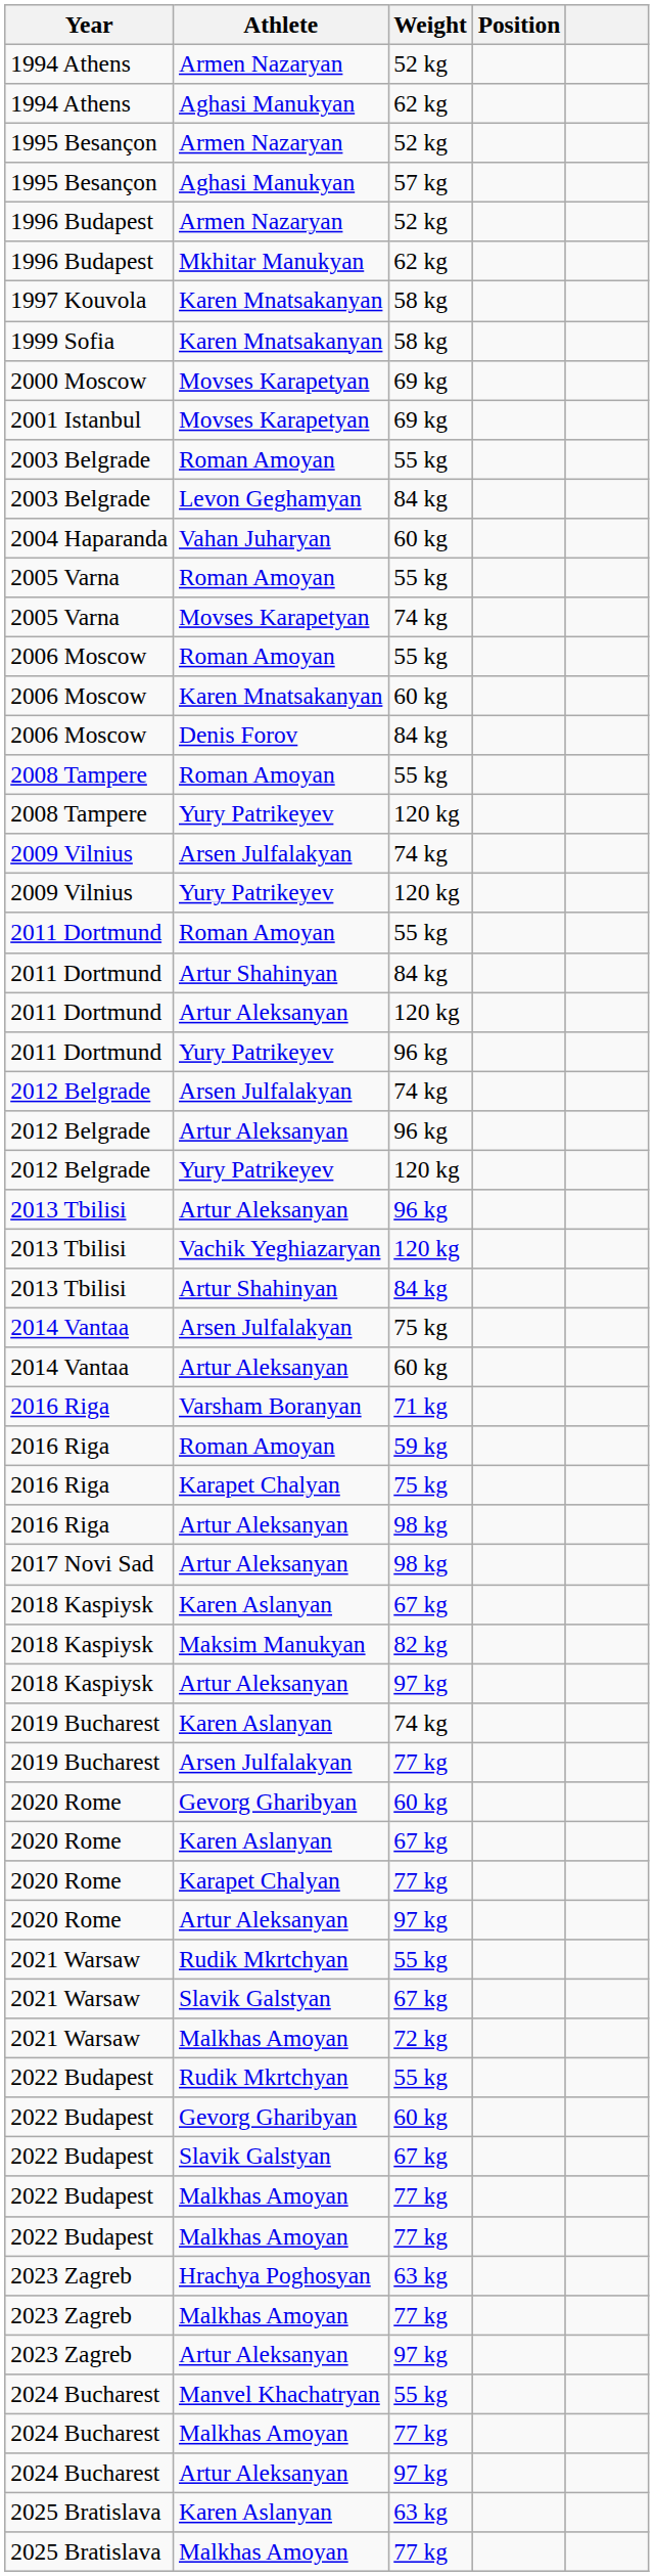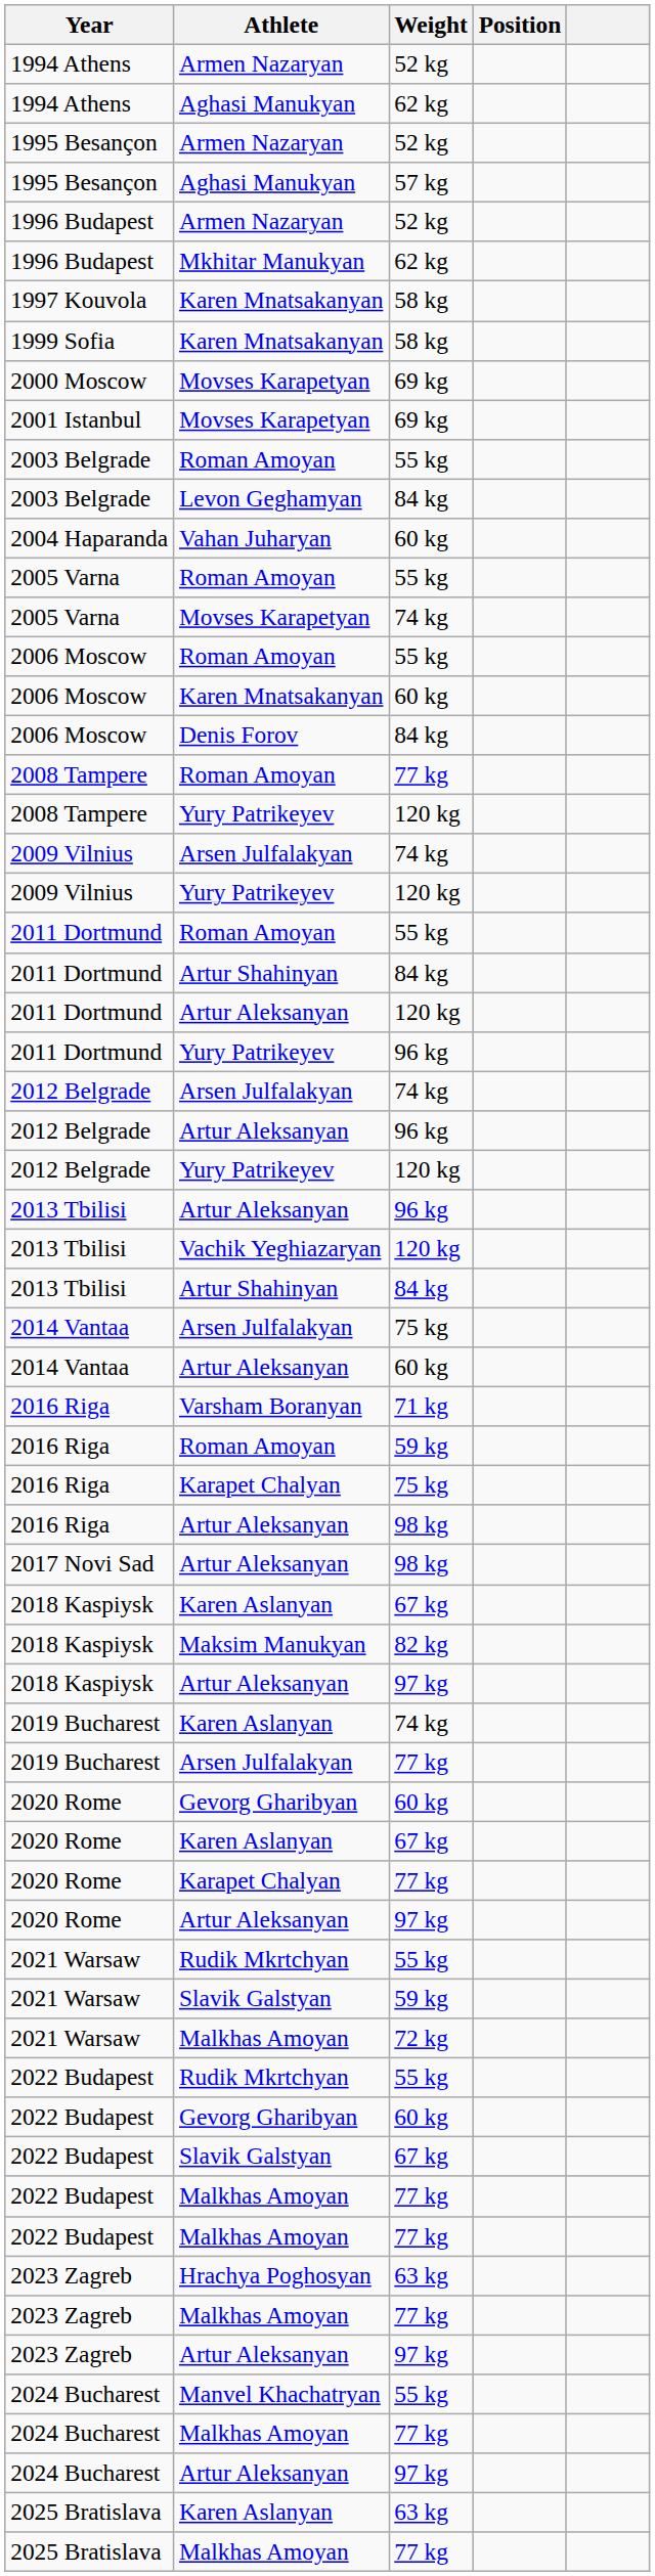 <table class="wikitable sortable" style="font-size:95%;">
 <tr>
 <th>Year</th>
 <th>Athlete</th>
 <th>Weight</th>
 <th>Position</th>
 <th class="unsortable" style="width:3em"></th>
 </tr>
 <tr>
 <td> 1994 Athens</td>
 <td><a href='#'>Armen Nazaryan</a></td>
 <td>52 kg</td>
 <td></td>
 <td></td>
 </tr>
 <tr>
 <td> 1994 Athens</td>
 <td><a href='#'>Aghasi Manukyan</a></td>
 <td>62 kg</td>
 <td></td>
 <td></td>
 </tr>
 <tr>
 <td> 1995 Besançon</td>
 <td><a href='#'>Armen Nazaryan</a></td>
 <td>52 kg</td>
 <td></td>
 <td></td>
 </tr>
 <tr>
 <td> 1995 Besançon</td>
 <td><a href='#'>Aghasi Manukyan</a></td>
 <td>57 kg</td>
 <td></td>
 <td></td>
 </tr>
 <tr>
 <td> 1996 Budapest</td>
 <td><a href='#'>Armen Nazaryan</a></td>
 <td>52 kg</td>
 <td></td>
 <td></td>
 </tr>
 <tr>
 <td> 1996 Budapest</td>
 <td><a href='#'>Mkhitar Manukyan</a></td>
 <td>62 kg</td>
 <td></td>
 <td></td>
 </tr>
 <tr>
 <td> 1997 Kouvola</td>
 <td><a href='#'>Karen Mnatsakanyan</a></td>
 <td>58 kg</td>
 <td></td>
 <td></td>
 </tr>
 <tr>
 <td> 1999 Sofia</td>
 <td><a href='#'>Karen Mnatsakanyan</a></td>
 <td>58 kg</td>
 <td></td>
 <td></td>
 </tr>
 <tr>
 <td> 2000 Moscow</td>
 <td><a href='#'>Movses Karapetyan</a></td>
 <td>69 kg</td>
 <td></td>
 <td></td>
 </tr>
 <tr>
 <td> 2001 Istanbul</td>
 <td><a href='#'>Movses Karapetyan</a></td>
 <td>69 kg</td>
 <td></td>
 <td></td>
 </tr>
 <tr>
 <td> 2003 Belgrade</td>
 <td><a href='#'>Roman Amoyan</a></td>
 <td>55 kg</td>
 <td></td>
 <td></td>
 </tr>
 <tr>
 <td> 2003 Belgrade</td>
 <td><a href='#'>Levon Geghamyan</a></td>
 <td>84 kg</td>
 <td></td>
 <td></td>
 </tr>
 <tr>
 <td> 2004 Haparanda</td>
 <td><a href='#'>Vahan Juharyan</a></td>
 <td>60 kg</td>
 <td></td>
 <td></td>
 </tr>
 <tr>
 <td> 2005 Varna</td>
 <td><a href='#'>Roman Amoyan</a></td>
 <td>55 kg</td>
 <td></td>
 <td></td>
 </tr>
 <tr>
 <td> 2005 Varna</td>
 <td><a href='#'>Movses Karapetyan</a></td>
 <td>74 kg</td>
 <td></td>
 <td></td>
 </tr>
 <tr>
 <td> 2006 Moscow</td>
 <td><a href='#'>Roman Amoyan</a></td>
 <td>55 kg</td>
 <td></td>
 <td></td>
 </tr>
 <tr>
 <td> 2006 Moscow</td>
 <td><a href='#'>Karen Mnatsakanyan</a></td>
 <td>60 kg</td>
 <td></td>
 <td></td>
 </tr>
 <tr>
 <td> 2006 Moscow</td>
 <td><a href='#'>Denis Forov</a></td>
 <td>84 kg</td>
 <td></td>
 <td></td>
 </tr>
 <tr>
 <td> <a href='#'>2008 Tampere</a></td>
 <td><a href='#'>Roman Amoyan</a></td>
-<td>55 kg</td>
+<td><a href='#'>77 kg</a></td>
 <td></td>
 <td></td>
 </tr>
 <tr>
 <td> 2008 Tampere</td>
 <td><a href='#'>Yury Patrikeyev</a></td>
 <td>120 kg</td>
 <td></td>
 <td></td>
 </tr>
 <tr>
 <td> <a href='#'>2009 Vilnius</a></td>
 <td><a href='#'>Arsen Julfalakyan</a></td>
 <td>74 kg</td>
 <td></td>
 <td></td>
 </tr>
 <tr>
 <td> 2009 Vilnius</td>
 <td><a href='#'>Yury Patrikeyev</a></td>
 <td>120 kg</td>
 <td></td>
 <td></td>
 </tr>
 <tr>
 <td> <a href='#'>2011 Dortmund</a></td>
 <td><a href='#'>Roman Amoyan</a></td>
 <td>55 kg</td>
 <td></td>
 <td></td>
 </tr>
 <tr>
 <td> 2011 Dortmund</td>
 <td><a href='#'>Artur Shahinyan</a></td>
 <td>84 kg</td>
 <td></td>
 <td></td>
 </tr>
 <tr>
 <td> 2011 Dortmund</td>
 <td><a href='#'>Artur Aleksanyan</a></td>
 <td>120 kg</td>
 <td></td>
 <td></td>
 </tr>
 <tr>
 <td> 2011 Dortmund</td>
 <td><a href='#'>Yury Patrikeyev</a></td>
 <td>96 kg</td>
 <td></td>
 <td></td>
 </tr>
 <tr>
 <td> <a href='#'>2012 Belgrade</a></td>
 <td><a href='#'>Arsen Julfalakyan</a></td>
 <td>74 kg</td>
 <td></td>
 <td></td>
 </tr>
 <tr>
 <td> 2012 Belgrade</td>
 <td><a href='#'>Artur Aleksanyan</a></td>
 <td>96 kg</td>
 <td></td>
 <td></td>
 </tr>
 <tr>
 <td> 2012 Belgrade</td>
 <td><a href='#'>Yury Patrikeyev</a></td>
 <td>120 kg</td>
 <td></td>
 <td></td>
 </tr>
 <tr>
 <td> <a href='#'>2013 Tbilisi</a></td>
 <td><a href='#'>Artur Aleksanyan</a></td>
 <td><a href='#'>96 kg</a></td>
 <td></td>
 <td></td>
 </tr>
 <tr>
 <td> 2013 Tbilisi</td>
 <td><a href='#'>Vachik Yeghiazaryan</a></td>
 <td><a href='#'>120 kg</a></td>
 <td></td>
 <td></td>
 </tr>
 <tr>
 <td> 2013 Tbilisi</td>
 <td><a href='#'>Artur Shahinyan</a></td>
 <td><a href='#'>84 kg</a></td>
 <td></td>
 <td></td>
 </tr>
 <tr>
 <td> <a href='#'>2014 Vantaa</a></td>
 <td><a href='#'>Arsen Julfalakyan</a></td>
 <td>75 kg</td>
 <td></td>
 <td></td>
 </tr>
 <tr>
 <td> 2014 Vantaa</td>
 <td><a href='#'>Artur Aleksanyan</a></td>
 <td>60 kg</td>
 <td></td>
 <td></td>
 </tr>
 <tr>
 <td> <a href='#'>2016 Riga</a></td>
 <td><a href='#'>Varsham Boranyan</a></td>
 <td><a href='#'>71 kg</a></td>
 <td></td>
 <td></td>
 </tr>
 <tr>
 <td> 2016 Riga</td>
 <td><a href='#'>Roman Amoyan</a></td>
 <td><a href='#'>59 kg</a></td>
 <td></td>
 <td></td>
 </tr>
 <tr>
 <td> 2016 Riga</td>
 <td><a href='#'>Karapet Chalyan</a></td>
 <td><a href='#'>75 kg</a></td>
 <td></td>
 <td></td>
 </tr>
 <tr>
 <td> 2016 Riga</td>
 <td><a href='#'>Artur Aleksanyan</a></td>
 <td><a href='#'>98 kg</a></td>
 <td></td>
 <td></td>
 </tr>
 <tr>
 <td> 2017 Novi Sad</td>
 <td><a href='#'>Artur Aleksanyan</a></td>
 <td><a href='#'>98 kg</a></td>
 <td></td>
 <td></td>
 </tr>
 <tr>
 <td> 2018 Kaspiysk</td>
 <td><a href='#'>Karen Aslanyan</a></td>
 <td><a href='#'>67 kg</a></td>
 <td></td>
 <td></td>
 </tr>
 <tr>
 <td> 2018 Kaspiysk</td>
 <td><a href='#'>Maksim Manukyan</a></td>
 <td><a href='#'>82 kg</a></td>
 <td></td>
 <td></td>
 </tr>
 <tr>
 <td> 2018 Kaspiysk</td>
 <td><a href='#'>Artur Aleksanyan</a></td>
 <td><a href='#'>97 kg</a></td>
 <td></td>
 <td></td>
 </tr>
 <tr>
 <td> 2019 Bucharest</td>
 <td><a href='#'>Karen Aslanyan</a></td>
 <td>74 kg</td>
 <td></td>
 <td></td>
 </tr>
 <tr>
 <td> 2019 Bucharest</td>
 <td><a href='#'>Arsen Julfalakyan</a></td>
 <td><a href='#'>77 kg</a></td>
 <td></td>
 <td></td>
 </tr>
 <tr>
 <td> 2020 Rome</td>
 <td><a href='#'>Gevorg Gharibyan</a></td>
 <td><a href='#'>60 kg</a></td>
 <td></td>
 <td></td>
 </tr>
 <tr>
 <td> 2020 Rome</td>
 <td><a href='#'>Karen Aslanyan</a></td>
 <td><a href='#'>67 kg</a></td>
 <td></td>
 <td></td>
 </tr>
 <tr>
 <td> 2020 Rome</td>
 <td><a href='#'>Karapet Chalyan</a></td>
 <td><a href='#'>77 kg</a></td>
 <td></td>
 <td></td>
 </tr>
 <tr>
 <td> 2020 Rome</td>
 <td><a href='#'>Artur Aleksanyan</a></td>
 <td><a href='#'>97 kg</a></td>
 <td></td>
 <td></td>
 </tr>
 <tr>
 <td> 2021 Warsaw</td>
 <td><a href='#'>Rudik Mkrtchyan</a></td>
 <td><a href='#'>55 kg</a></td>
 <td></td>
 <td></td>
 </tr>
 <tr>
 <td> 2021 Warsaw</td>
 <td><a href='#'>Slavik Galstyan</a></td>
-<td><a href='#'>67 kg</a></td>
+<td><a href='#'>59 kg</a></td>
 <td></td>
 <td></td>
 </tr>
 <tr>
 <td> 2021 Warsaw</td>
 <td><a href='#'>Malkhas Amoyan</a></td>
 <td><a href='#'>72 kg</a></td>
 <td></td>
 <td></td>
 </tr>
 <tr>
 <td> 2022 Budapest</td>
 <td><a href='#'>Rudik Mkrtchyan</a></td>
 <td><a href='#'>55 kg</a></td>
 <td></td>
 <td></td>
 </tr>
 <tr>
 <td> 2022 Budapest</td>
 <td><a href='#'>Gevorg Gharibyan</a></td>
 <td><a href='#'>60 kg</a></td>
 <td></td>
 <td></td>
 </tr>
 <tr>
 <td> 2022 Budapest</td>
 <td><a href='#'>Slavik Galstyan</a></td>
 <td><a href='#'>67 kg</a></td>
 <td></td>
 <td></td>
 </tr>
 <tr>
 <td> 2022 Budapest</td>
 <td><a href='#'>Malkhas Amoyan</a></td>
 <td><a href='#'>77 kg</a></td>
 <td></td>
 <td></td>
 </tr>
 <tr>
 <td> 2022 Budapest</td>
 <td><a href='#'>Malkhas Amoyan</a></td>
 <td><a href='#'>77 kg</a></td>
 <td></td>
 <td></td>
 </tr>
 <tr>
 <td> 2023 Zagreb</td>
 <td><a href='#'>Hrachya Poghosyan</a></td>
 <td><a href='#'>63 kg</a></td>
 <td></td>
 <td></td>
 </tr>
 <tr>
 <td> 2023 Zagreb</td>
 <td><a href='#'>Malkhas Amoyan</a></td>
 <td><a href='#'>77 kg</a></td>
 <td></td>
 <td></td>
 </tr>
 <tr>
 <td> 2023 Zagreb</td>
 <td><a href='#'>Artur Aleksanyan</a></td>
 <td><a href='#'>97 kg</a></td>
 <td></td>
 <td></td>
 </tr>
 <tr>
 <td> 2024 Bucharest</td>
 <td><a href='#'>Manvel Khachatryan</a></td>
 <td><a href='#'>55 kg</a></td>
 <td></td>
 <td></td>
 </tr>
 <tr>
 <td> 2024 Bucharest</td>
 <td><a href='#'>Malkhas Amoyan</a></td>
 <td><a href='#'>77 kg</a></td>
 <td></td>
 <td></td>
 </tr>
 <tr>
 <td> 2024 Bucharest</td>
 <td><a href='#'>Artur Aleksanyan</a></td>
 <td><a href='#'>97 kg</a></td>
 <td></td>
 <td></td>
 </tr>
 <tr>
 <td> 2025 Bratislava</td>
 <td><a href='#'>Karen Aslanyan</a></td>
 <td><a href='#'>63 kg</a></td>
 <td></td>
 <td></td>
 </tr>
 <tr>
 <td> 2025 Bratislava</td>
 <td><a href='#'>Malkhas Amoyan</a></td>
 <td><a href='#'>77 kg</a></td>
 <td></td>
 <td></td>
 </tr>
 <tr>
 </tr>
 </table>
